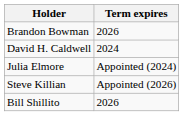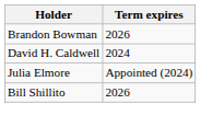 <table class="wikitable">
 <tr>
 <th>Holder</th>
 <th>Term expires</th>
 </tr>
 <tr>
 <td>Brandon Bowman</td>
 <td>2026</td>
 </tr>
 <tr>
 <td>David H. Caldwell</td>
 <td>2024</td>
 </tr>
 <tr>
 <td>Julia Elmore</td>
 <td>Appointed (2024)</td>
 </tr>
 <tr>
-<td>Steve Killian</td>
-<td>Appointed (2026)</td>
-</tr>
-<tr>
 <td>Bill Shillito</td>
 <td>2026</td>
 </tr>
 </table>
